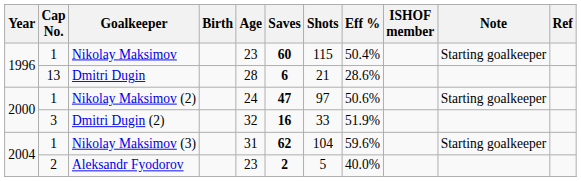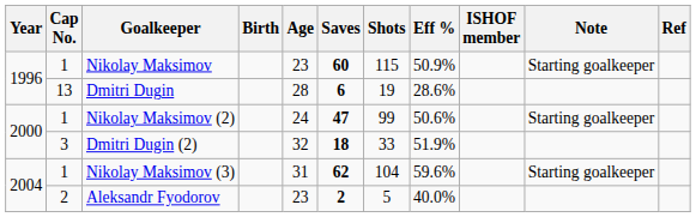 <table class="wikitable sortable" style="text-align: center; font-size: 90%; margin-left: 1em;">
 <tr>
 <th>Year</th>
 <th class="unsortable">Cap<br>No.</th>
 <th>Goalkeeper</th>
 <th>Birth</th>
 <th>Age</th>
 <th>Saves</th>
 <th>Shots</th>
 <th>Eff %</th>
 <th>ISHOF<br>member</th>
 <th>Note</th>
 <th class="unsortable">Ref</th>
 </tr>
 <tr>
 <td rowspan="2" style="text-align: left;">1996</td>
 <td>1</td>
 <td style="text-align: left;" data-sort-value="Maksimov, Nikolay"><a href='#'>Nikolay Maksimov</a></td>
 <td></td>
 <td>23</td>
 <td><strong>60</strong></td>
 <td>115</td>
-<td>50.4%</td>
+<td>50.9%</td>
 <td></td>
 <td style="text-align: left;">Starting goalkeeper</td>
 <td></td>
 </tr>
 <tr>
 <td>13</td>
 <td style="text-align: left;" data-sort-value="Dugin, Dmitri"><a href='#'>Dmitri Dugin</a></td>
 <td></td>
 <td>28</td>
 <td><strong>6</strong></td>
-<td>21</td>
+<td>19</td>
 <td>28.6%</td>
 <td></td>
 <td style="text-align: left;"></td>
 <td></td>
 </tr>
 <tr>
 <td rowspan="2" style="text-align: left;">2000 </td>
 <td>1</td>
 <td style="text-align: left;" data-sort-value="Maksimov, Nikolay"><a href='#'>Nikolay Maksimov</a> (2)</td>
 <td></td>
 <td>24</td>
 <td><strong>47</strong></td>
-<td>97</td>
+<td>99</td>
 <td>50.6%</td>
 <td></td>
 <td style="text-align: left;">Starting goalkeeper</td>
 <td></td>
 </tr>
 <tr>
 <td>3</td>
 <td style="text-align: left;" data-sort-value="Dugin, Dmitri"><a href='#'>Dmitri Dugin</a> (2)</td>
 <td></td>
 <td>32</td>
-<td><strong>16</strong></td>
+<td><strong>18</strong></td>
 <td>33</td>
 <td>51.9%</td>
 <td></td>
 <td style="text-align: left;"></td>
 <td></td>
 </tr>
 <tr>
 <td rowspan="2" style="text-align: left;">2004 </td>
 <td>1</td>
 <td style="text-align: left;" data-sort-value="Maksimov, Nikolay"><a href='#'>Nikolay Maksimov</a> (3)</td>
 <td></td>
 <td>31</td>
 <td><strong>62</strong></td>
 <td>104</td>
 <td>59.6%</td>
 <td></td>
 <td style="text-align: left;">Starting goalkeeper</td>
 <td></td>
 </tr>
 <tr>
 <td>2</td>
 <td style="text-align: left;" data-sort-value="Fyodorov, Aleksandr"><a href='#'>Aleksandr Fyodorov</a></td>
 <td></td>
 <td>23</td>
 <td><strong>2</strong></td>
 <td>5</td>
 <td>40.0%</td>
 <td></td>
 <td style="text-align: left;"></td>
 <td></td>
 </tr>
 </table>
